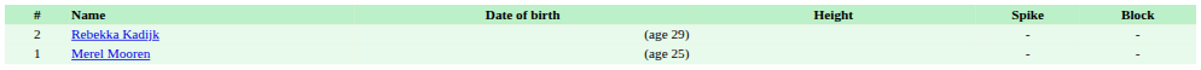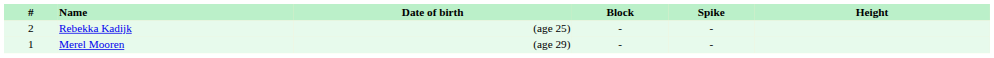 <table border=0 cellpadding=2 cellspacing=0  |- bgcolor=#FFECCE style="text-align:center; font-size:90%;" width=100%>
 <tr bgcolor=#BBF0C9>
 <th width=5%>#</th>
 <th width=22% align=left>Name</th>
 <th width=26%>Date of birth</th>
+<th width=9%>Block</th>
+<th width=8%>Spike</th>
 <th width=22%>Height</th>
-<th width=8%>Spike</th>
-<th width=9%>Block</th>
 </tr>
 <tr bgcolor=#E7FAEC>
 <td>2</td>
 <td align=left><a href='#'>Rebekka Kadijk</a></td>
-<td align=right> (age 29)</td>
-<td></td>
+<td align=right> (age 25)</td>
 <td>-</td>
 <td>-</td>
+<td></td>
 </tr>
 <tr bgcolor=#E7FAEC>
 <td>1</td>
 <td align=left><a href='#'>Merel Mooren</a></td>
-<td align=right> (age 25)</td>
-<td></td>
+<td align=right> (age 29)</td>
 <td>-</td>
 <td>-</td>
+<td></td>
 </tr>
 </table>
